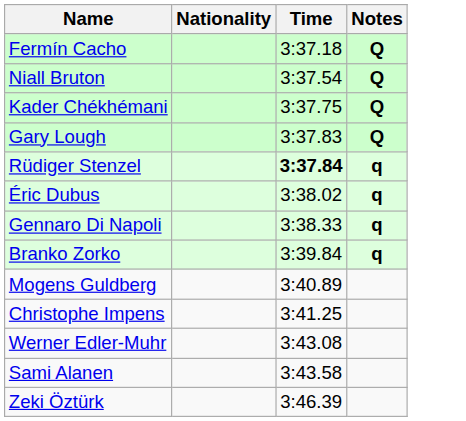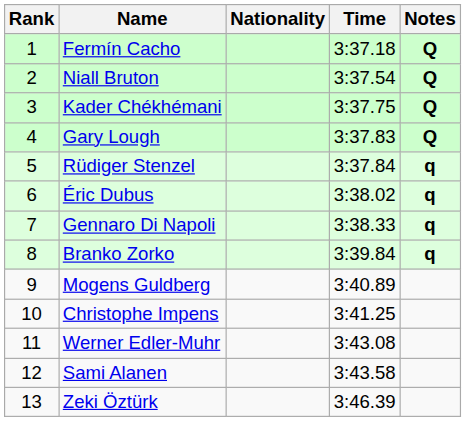 <table class="wikitable sortable" style="text-align:center">
 <tr>
+<th>Rank</th>
 <th>Name</th>
 <th>Nationality</th>
 <th>Time</th>
 <th>Notes</th>
 </tr>
 <tr bgcolor=ccffcc>
+<td>1</td>
 <td align=left><a href='#'>Fermín Cacho</a></td>
 <td align=left></td>
 <td>3:37.18</td>
 <td><strong>Q</strong></td>
 </tr>
 <tr bgcolor=ccffcc>
+<td>2</td>
 <td align=left><a href='#'>Niall Bruton</a></td>
 <td align=left></td>
 <td>3:37.54</td>
 <td><strong>Q</strong></td>
 </tr>
 <tr bgcolor=ccffcc>
+<td>3</td>
 <td align=left><a href='#'>Kader Chékhémani</a></td>
 <td align=left></td>
 <td>3:37.75</td>
 <td><strong>Q</strong></td>
 </tr>
 <tr bgcolor=ccffcc>
+<td>4</td>
 <td align=left><a href='#'>Gary Lough</a></td>
 <td align=left></td>
 <td>3:37.83</td>
 <td><strong>Q</strong></td>
 </tr>
 <tr bgcolor=ddffdd>
+<td>5</td>
 <td align=left><a href='#'>Rüdiger Stenzel</a></td>
 <td align=left></td>
-<td><strong>3:37.84</strong></td>
+<td>3:37.84</td>
 <td><strong>q</strong></td>
 </tr>
 <tr bgcolor=ddffdd>
+<td>6</td>
 <td align=left><a href='#'>Éric Dubus</a></td>
 <td align=left></td>
 <td>3:38.02</td>
 <td><strong>q</strong></td>
 </tr>
 <tr bgcolor=ddffdd>
+<td>7</td>
 <td align=left><a href='#'>Gennaro Di Napoli</a></td>
 <td align=left></td>
 <td>3:38.33</td>
 <td><strong>q</strong></td>
 </tr>
 <tr bgcolor=ddffdd>
+<td>8</td>
 <td align=left><a href='#'>Branko Zorko</a></td>
 <td align=left></td>
 <td>3:39.84</td>
 <td><strong>q</strong></td>
 </tr>
 <tr>
+<td>9</td>
 <td align=left><a href='#'>Mogens Guldberg</a></td>
 <td align=left></td>
 <td>3:40.89</td>
 <td></td>
 </tr>
 <tr>
+<td>10</td>
 <td align=left><a href='#'>Christophe Impens</a></td>
 <td align=left></td>
 <td>3:41.25</td>
 <td></td>
 </tr>
 <tr>
+<td>11</td>
 <td align=left><a href='#'>Werner Edler-Muhr</a></td>
 <td align=left></td>
 <td>3:43.08</td>
 <td></td>
 </tr>
 <tr>
+<td>12</td>
 <td align=left><a href='#'>Sami Alanen</a></td>
 <td align=left></td>
 <td>3:43.58</td>
 <td></td>
 </tr>
 <tr>
+<td>13</td>
 <td align=left><a href='#'>Zeki Öztürk</a></td>
 <td align=left></td>
 <td>3:46.39</td>
 <td></td>
 </tr>
 </table>
